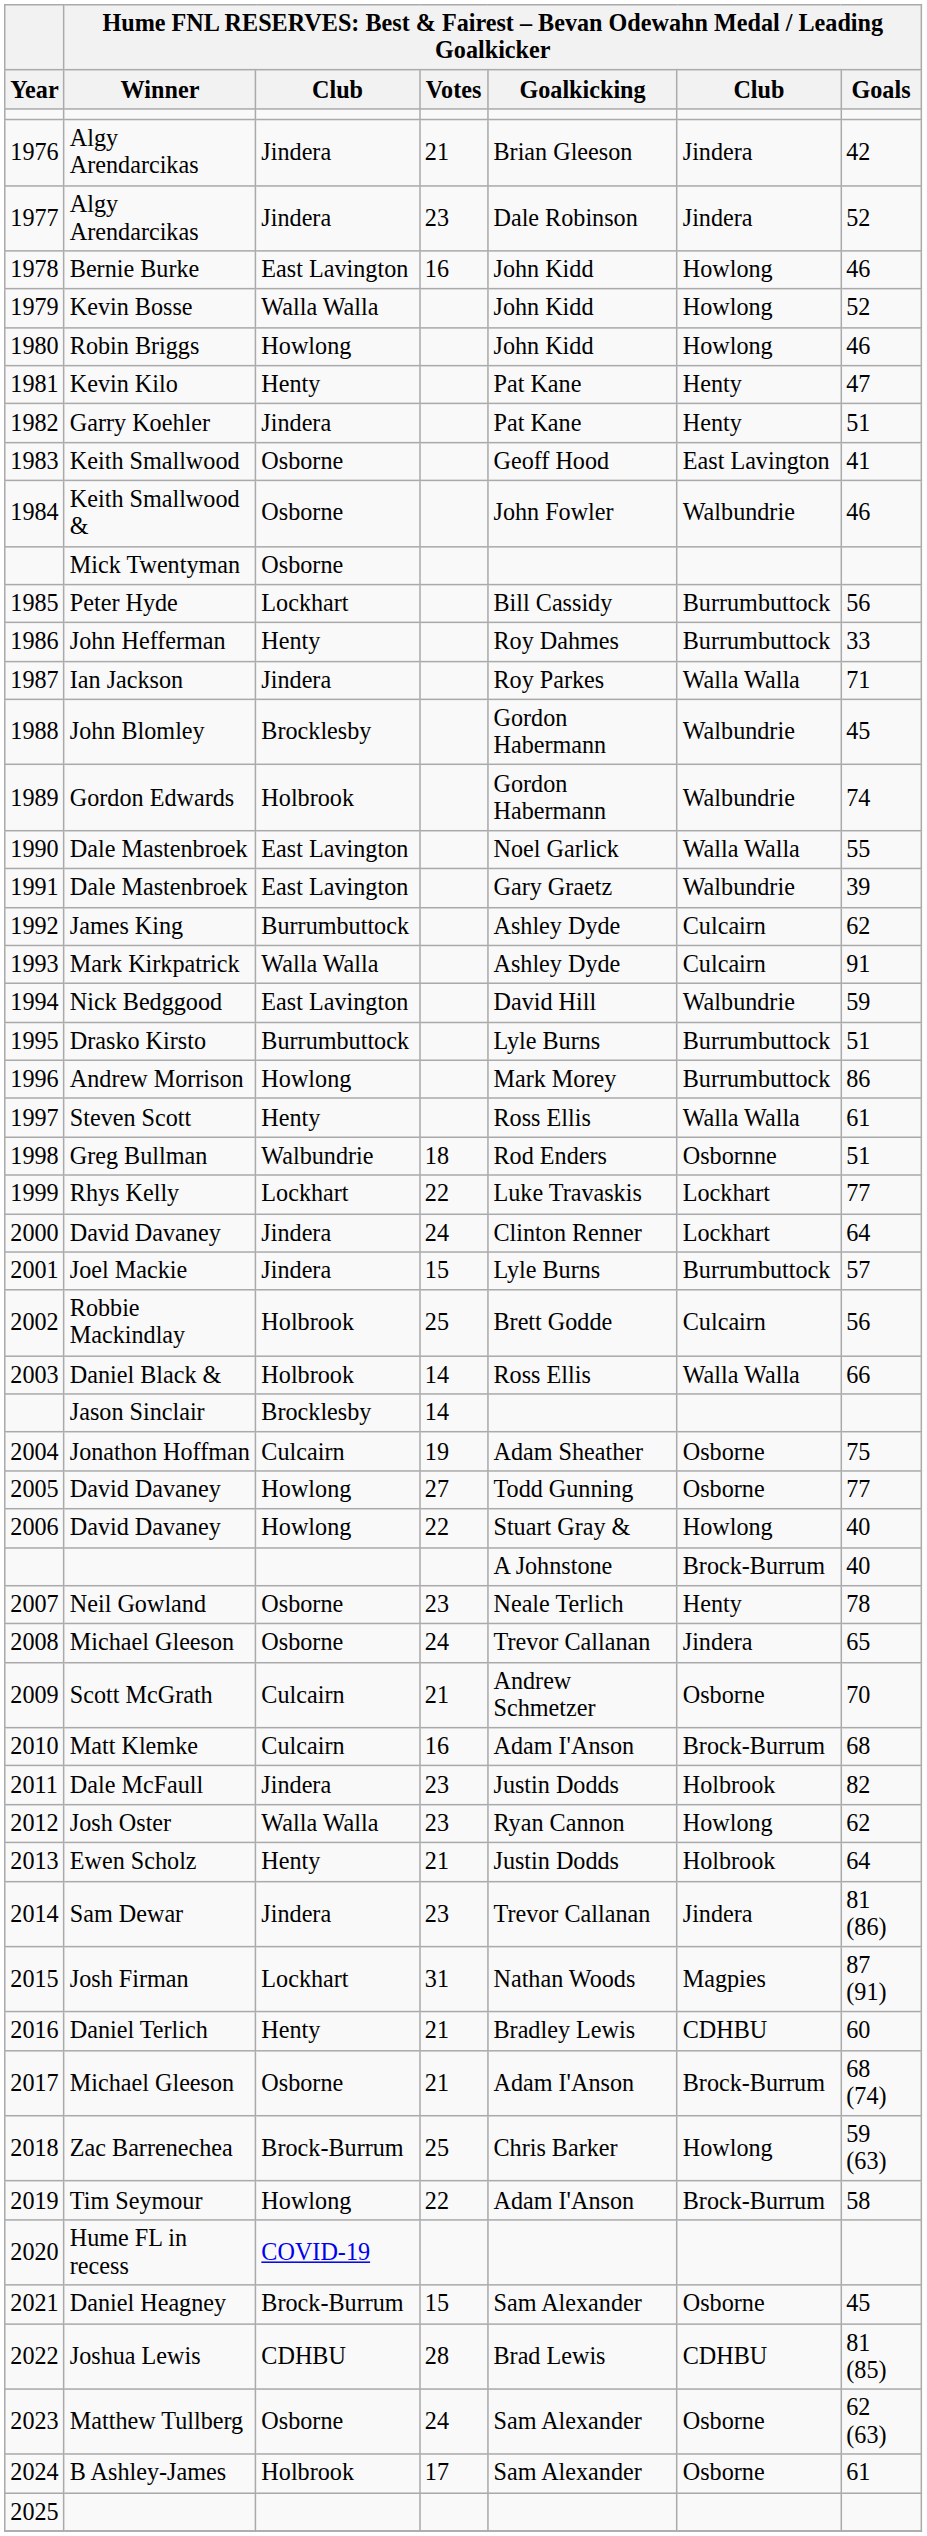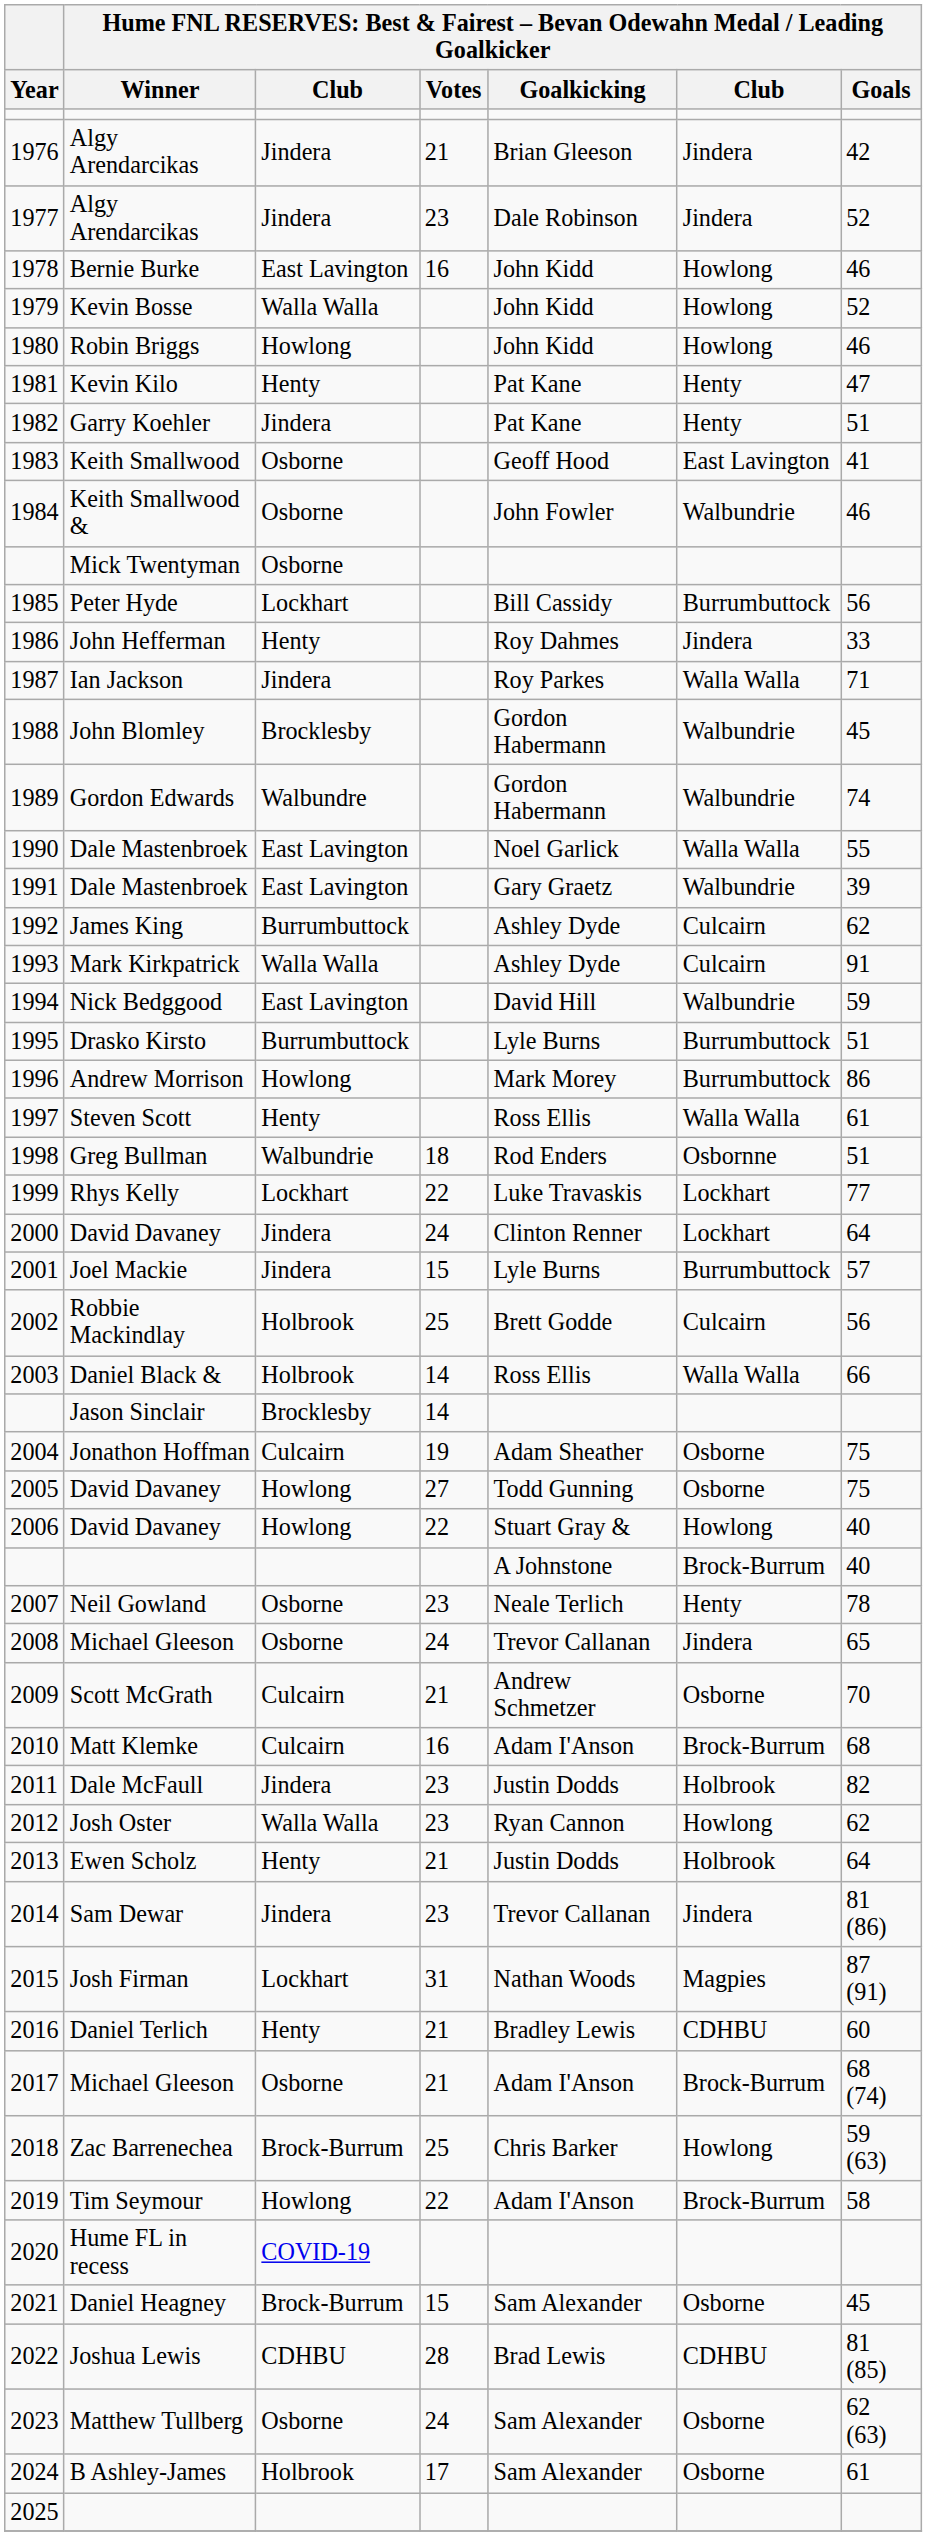 <table class="wikitable collapsible collapsed">
 <tr>
 <th></th>
 <th colspan=9>Hume FNL RESERVES: Best & Fairest – Bevan Odewahn Medal / Leading Goalkicker</th>
 </tr>
 <tr>
 <th>Year</th>
 <th>Winner</th>
 <th>Club</th>
 <th>Votes</th>
 <th>Goalkicking</th>
 <th>Club</th>
 <th>Goals</th>
 </tr>
 <tr>
 <td></td>
 <td></td>
 <td></td>
 <td></td>
 <td></td>
 <td></td>
 <td></td>
 </tr>
 <tr>
 <td>1976</td>
 <td>Algy Arendarcikas</td>
 <td>Jindera</td>
 <td>21</td>
 <td>Brian Gleeson</td>
 <td>Jindera</td>
 <td>42</td>
 </tr>
 <tr>
 <td>1977</td>
 <td>Algy Arendarcikas</td>
 <td>Jindera</td>
 <td>23</td>
 <td>Dale Robinson</td>
 <td>Jindera</td>
 <td>52</td>
 </tr>
 <tr>
 <td>1978</td>
 <td>Bernie Burke</td>
 <td>East Lavington</td>
 <td>16</td>
 <td>John Kidd</td>
 <td>Howlong</td>
 <td>46</td>
 </tr>
 <tr>
 <td>1979</td>
 <td>Kevin Bosse</td>
 <td>Walla Walla</td>
 <td></td>
 <td>John Kidd</td>
 <td>Howlong</td>
 <td>52</td>
 </tr>
 <tr>
 <td>1980</td>
 <td>Robin Briggs</td>
 <td>Howlong</td>
 <td></td>
 <td>John Kidd</td>
 <td>Howlong</td>
 <td>46</td>
 </tr>
 <tr>
 <td>1981</td>
 <td>Kevin Kilo</td>
 <td>Henty</td>
 <td></td>
 <td>Pat Kane</td>
 <td>Henty</td>
 <td>47</td>
 </tr>
 <tr>
 <td>1982</td>
 <td>Garry Koehler</td>
 <td>Jindera</td>
 <td></td>
 <td>Pat Kane</td>
 <td>Henty</td>
 <td>51</td>
 </tr>
 <tr>
 <td>1983</td>
 <td>Keith Smallwood</td>
 <td>Osborne</td>
 <td></td>
 <td>Geoff Hood</td>
 <td>East Lavington</td>
 <td>41</td>
 </tr>
 <tr>
 <td>1984</td>
 <td>Keith Smallwood &</td>
 <td>Osborne</td>
 <td></td>
 <td>John Fowler</td>
 <td>Walbundrie</td>
 <td>46</td>
 </tr>
 <tr>
 <td></td>
 <td>Mick Twentyman</td>
 <td>Osborne</td>
 <td></td>
 <td></td>
 <td></td>
 <td></td>
 </tr>
 <tr>
 <td>1985</td>
 <td>Peter Hyde</td>
 <td>Lockhart</td>
 <td></td>
 <td>Bill Cassidy</td>
 <td>Burrumbuttock</td>
 <td>56</td>
 </tr>
 <tr>
 <td>1986</td>
 <td>John Hefferman</td>
 <td>Henty</td>
 <td></td>
 <td>Roy Dahmes</td>
-<td>Burrumbuttock</td>
+<td>Jindera</td>
 <td>33</td>
 </tr>
 <tr>
 <td>1987</td>
 <td>Ian Jackson</td>
 <td>Jindera</td>
 <td></td>
 <td>Roy Parkes</td>
 <td>Walla Walla</td>
 <td>71</td>
 </tr>
 <tr>
 <td>1988</td>
 <td>John Blomley</td>
 <td>Brocklesby</td>
 <td></td>
 <td>Gordon Habermann</td>
 <td>Walbundrie</td>
 <td>45</td>
 </tr>
 <tr>
 <td>1989</td>
 <td>Gordon Edwards</td>
-<td>Holbrook</td>
+<td>Walbundre</td>
 <td></td>
 <td>Gordon Habermann</td>
 <td>Walbundrie</td>
 <td>74</td>
 </tr>
 <tr>
 <td>1990</td>
 <td>Dale Mastenbroek</td>
 <td>East Lavington</td>
 <td></td>
 <td>Noel Garlick</td>
 <td>Walla Walla</td>
 <td>55</td>
 </tr>
 <tr>
 <td>1991</td>
 <td>Dale Mastenbroek</td>
 <td>East Lavington</td>
 <td></td>
 <td>Gary Graetz</td>
 <td>Walbundrie</td>
 <td>39</td>
 </tr>
 <tr>
 <td>1992</td>
 <td>James King</td>
 <td>Burrumbuttock</td>
 <td></td>
 <td>Ashley Dyde</td>
 <td>Culcairn</td>
 <td>62</td>
 </tr>
 <tr>
 <td>1993</td>
 <td>Mark Kirkpatrick</td>
 <td>Walla Walla</td>
 <td></td>
 <td>Ashley Dyde</td>
 <td>Culcairn</td>
 <td>91</td>
 </tr>
 <tr>
 <td>1994</td>
 <td>Nick Bedggood</td>
 <td>East Lavington</td>
 <td></td>
 <td>David Hill</td>
 <td>Walbundrie</td>
 <td>59</td>
 </tr>
 <tr>
 <td>1995</td>
 <td>Drasko Kirsto</td>
 <td>Burrumbuttock</td>
 <td></td>
 <td>Lyle Burns</td>
 <td>Burrumbuttock</td>
 <td>51</td>
 </tr>
 <tr>
 <td>1996</td>
 <td>Andrew Morrison</td>
 <td>Howlong</td>
 <td></td>
 <td>Mark Morey</td>
 <td>Burrumbuttock</td>
 <td>86</td>
 </tr>
 <tr>
 <td>1997</td>
 <td>Steven Scott</td>
 <td>Henty</td>
 <td></td>
 <td>Ross Ellis</td>
 <td>Walla Walla</td>
 <td>61</td>
 </tr>
 <tr>
 <td>1998</td>
 <td>Greg Bullman</td>
 <td>Walbundrie</td>
 <td>18</td>
 <td>Rod Enders</td>
 <td>Osbornne</td>
 <td>51</td>
 </tr>
 <tr>
 <td>1999</td>
 <td>Rhys Kelly</td>
 <td>Lockhart</td>
 <td>22</td>
 <td>Luke Travaskis</td>
 <td>Lockhart</td>
 <td>77</td>
 </tr>
 <tr>
 <td>2000</td>
 <td>David Davaney</td>
 <td>Jindera</td>
 <td>24</td>
 <td>Clinton Renner</td>
 <td>Lockhart</td>
 <td>64</td>
 </tr>
 <tr>
 <td>2001</td>
 <td>Joel Mackie</td>
 <td>Jindera</td>
 <td>15</td>
 <td>Lyle Burns</td>
 <td>Burrumbuttock</td>
 <td>57</td>
 </tr>
 <tr>
 <td>2002</td>
 <td>Robbie Mackindlay</td>
 <td>Holbrook</td>
 <td>25</td>
 <td>Brett Godde</td>
 <td>Culcairn</td>
 <td>56</td>
 </tr>
 <tr>
 <td>2003</td>
 <td>Daniel Black &</td>
 <td>Holbrook</td>
 <td>14</td>
 <td>Ross Ellis</td>
 <td>Walla Walla</td>
 <td>66</td>
 </tr>
 <tr>
 <td></td>
 <td>Jason Sinclair</td>
 <td>Brocklesby</td>
 <td>14</td>
 <td></td>
 <td></td>
 <td></td>
 </tr>
 <tr>
 <td>2004</td>
 <td>Jonathon Hoffman</td>
 <td>Culcairn</td>
 <td>19</td>
 <td>Adam Sheather</td>
 <td>Osborne</td>
 <td>75</td>
 </tr>
 <tr>
 <td>2005</td>
 <td>David Davaney</td>
 <td>Howlong</td>
 <td>27</td>
 <td>Todd Gunning</td>
 <td>Osborne</td>
-<td>77</td>
+<td>75</td>
 </tr>
 <tr>
 <td>2006</td>
 <td>David Davaney</td>
 <td>Howlong</td>
 <td>22</td>
 <td>Stuart Gray &</td>
 <td>Howlong</td>
 <td>40</td>
 </tr>
 <tr>
 <td></td>
 <td></td>
 <td></td>
 <td></td>
 <td>A Johnstone</td>
 <td>Brock-Burrum</td>
 <td>40</td>
 </tr>
 <tr>
 <td>2007</td>
 <td>Neil Gowland</td>
 <td>Osborne</td>
 <td>23</td>
 <td>Neale Terlich</td>
 <td>Henty</td>
 <td>78</td>
 </tr>
 <tr>
 <td>2008</td>
 <td>Michael Gleeson</td>
 <td>Osborne</td>
 <td>24</td>
 <td>Trevor Callanan</td>
 <td>Jindera</td>
 <td>65</td>
 </tr>
 <tr>
 <td>2009</td>
 <td>Scott McGrath</td>
 <td>Culcairn</td>
 <td>21</td>
 <td>Andrew Schmetzer</td>
 <td>Osborne</td>
 <td>70</td>
 </tr>
 <tr>
 <td>2010</td>
 <td>Matt Klemke</td>
 <td>Culcairn</td>
 <td>16</td>
 <td>Adam I'Anson</td>
 <td>Brock-Burrum</td>
 <td>68</td>
 </tr>
 <tr>
 <td>2011</td>
 <td>Dale McFaull</td>
 <td>Jindera</td>
 <td>23</td>
 <td>Justin Dodds</td>
 <td>Holbrook</td>
 <td>82</td>
 </tr>
 <tr>
 <td>2012</td>
 <td>Josh Oster</td>
 <td>Walla Walla</td>
 <td>23</td>
 <td>Ryan Cannon</td>
 <td>Howlong</td>
 <td>62</td>
 </tr>
 <tr>
 <td>2013</td>
 <td>Ewen Scholz</td>
 <td>Henty</td>
 <td>21</td>
 <td>Justin Dodds</td>
 <td>Holbrook</td>
 <td>64</td>
 </tr>
 <tr>
 <td>2014</td>
 <td>Sam Dewar</td>
 <td>Jindera</td>
 <td>23</td>
 <td>Trevor Callanan</td>
 <td>Jindera</td>
 <td>81 (86)</td>
 </tr>
 <tr>
 <td>2015</td>
 <td>Josh Firman</td>
 <td>Lockhart</td>
 <td>31</td>
 <td>Nathan Woods</td>
 <td>Magpies</td>
 <td>87 (91)</td>
 </tr>
 <tr>
 <td>2016</td>
 <td>Daniel Terlich</td>
 <td>Henty</td>
 <td>21</td>
 <td>Bradley Lewis</td>
 <td>CDHBU</td>
 <td>60</td>
 </tr>
 <tr>
 <td>2017</td>
 <td>Michael Gleeson</td>
 <td>Osborne</td>
 <td>21</td>
 <td>Adam I'Anson</td>
 <td>Brock-Burrum</td>
 <td>68 (74)</td>
 </tr>
 <tr>
 <td>2018</td>
 <td>Zac Barrenechea</td>
 <td>Brock-Burrum</td>
 <td>25</td>
 <td>Chris Barker</td>
 <td>Howlong</td>
 <td>59 (63)</td>
 </tr>
 <tr>
 <td>2019</td>
 <td>Tim Seymour</td>
 <td>Howlong</td>
 <td>22</td>
 <td>Adam I'Anson</td>
 <td>Brock-Burrum</td>
 <td>58</td>
 </tr>
 <tr>
 <td>2020</td>
 <td>Hume FL in recess</td>
 <td><a href='#'>COVID-19</a></td>
 <td></td>
 <td></td>
 <td></td>
 <td></td>
 </tr>
 <tr>
 <td>2021</td>
 <td>Daniel Heagney</td>
 <td>Brock-Burrum</td>
 <td>15</td>
 <td>Sam Alexander</td>
 <td>Osborne</td>
 <td>45</td>
 </tr>
 <tr>
 <td>2022</td>
 <td>Joshua Lewis</td>
 <td>CDHBU</td>
 <td>28</td>
 <td>Brad Lewis</td>
 <td>CDHBU</td>
 <td>81 (85)</td>
 </tr>
 <tr>
 <td>2023</td>
 <td>Matthew Tullberg</td>
 <td>Osborne</td>
 <td>24</td>
 <td>Sam Alexander</td>
 <td>Osborne</td>
 <td>62 (63)</td>
 </tr>
 <tr>
 <td>2024</td>
 <td>B Ashley-James</td>
 <td>Holbrook</td>
 <td>17</td>
 <td>Sam Alexander</td>
 <td>Osborne</td>
 <td>61</td>
 </tr>
 <tr>
 <td>2025</td>
 <td></td>
 <td></td>
 <td></td>
 <td></td>
 <td></td>
 <td></td>
 </tr>
 <tr>
 </tr>
 </table>
